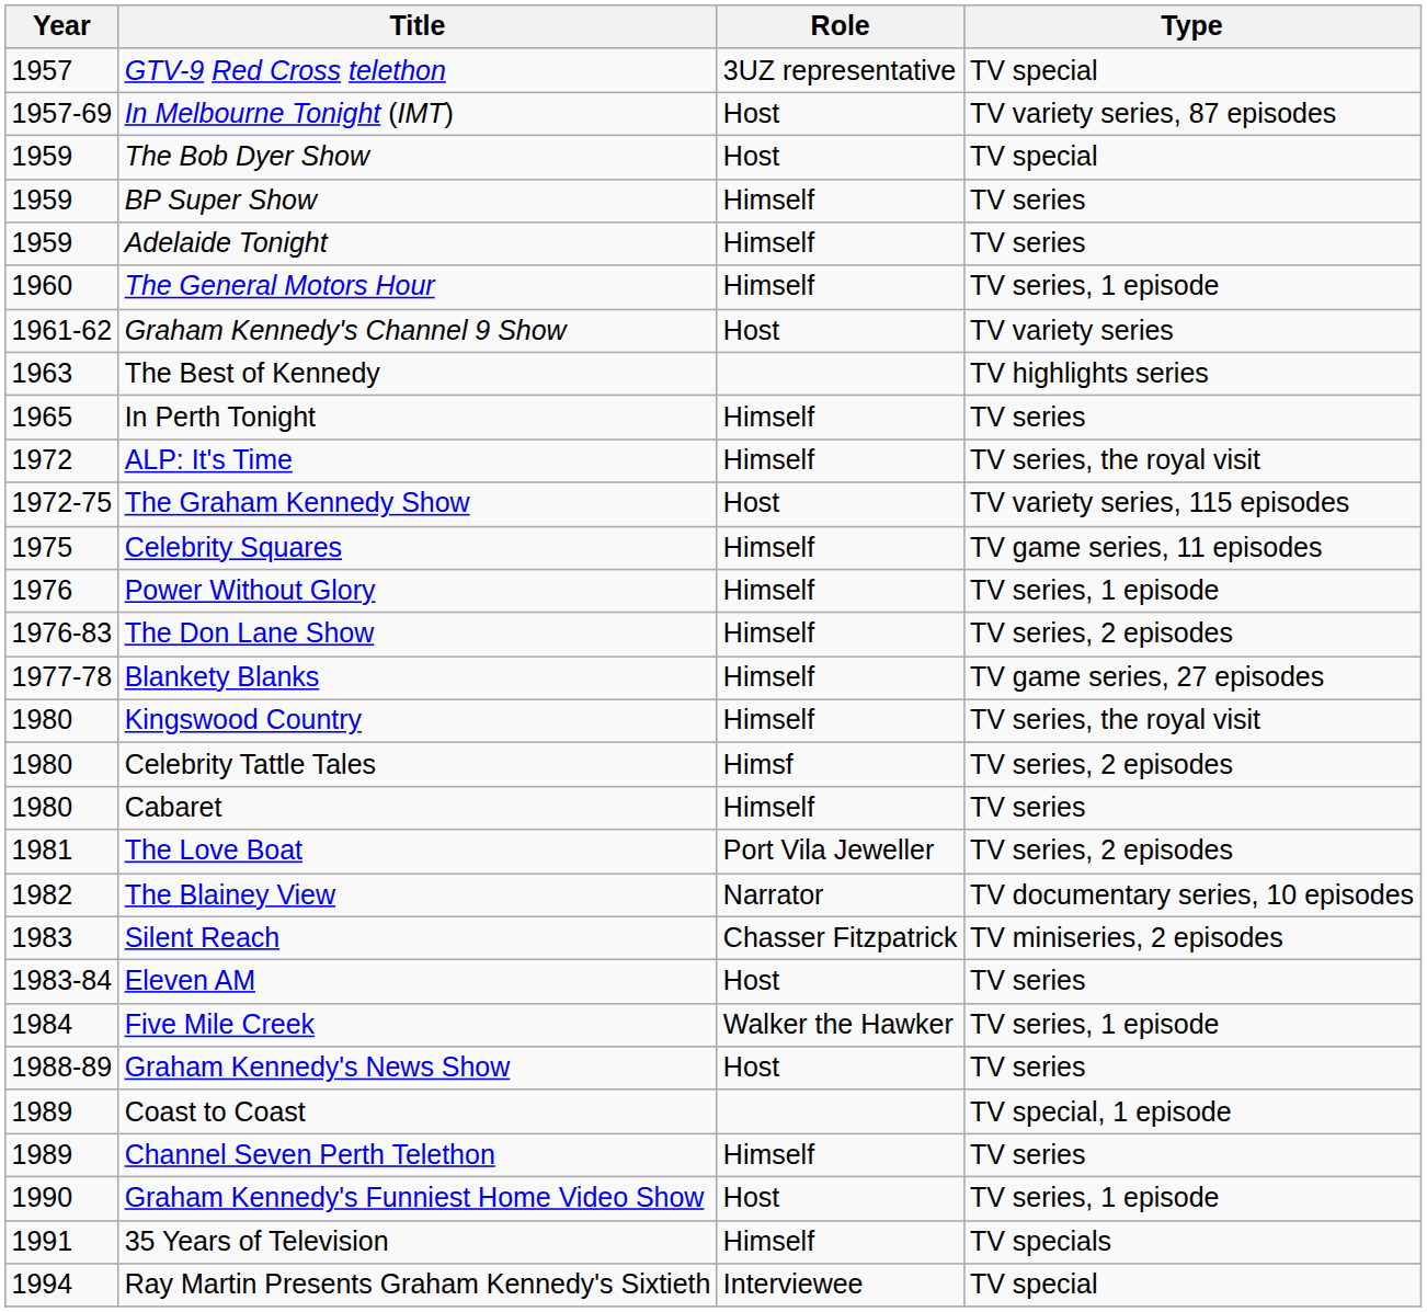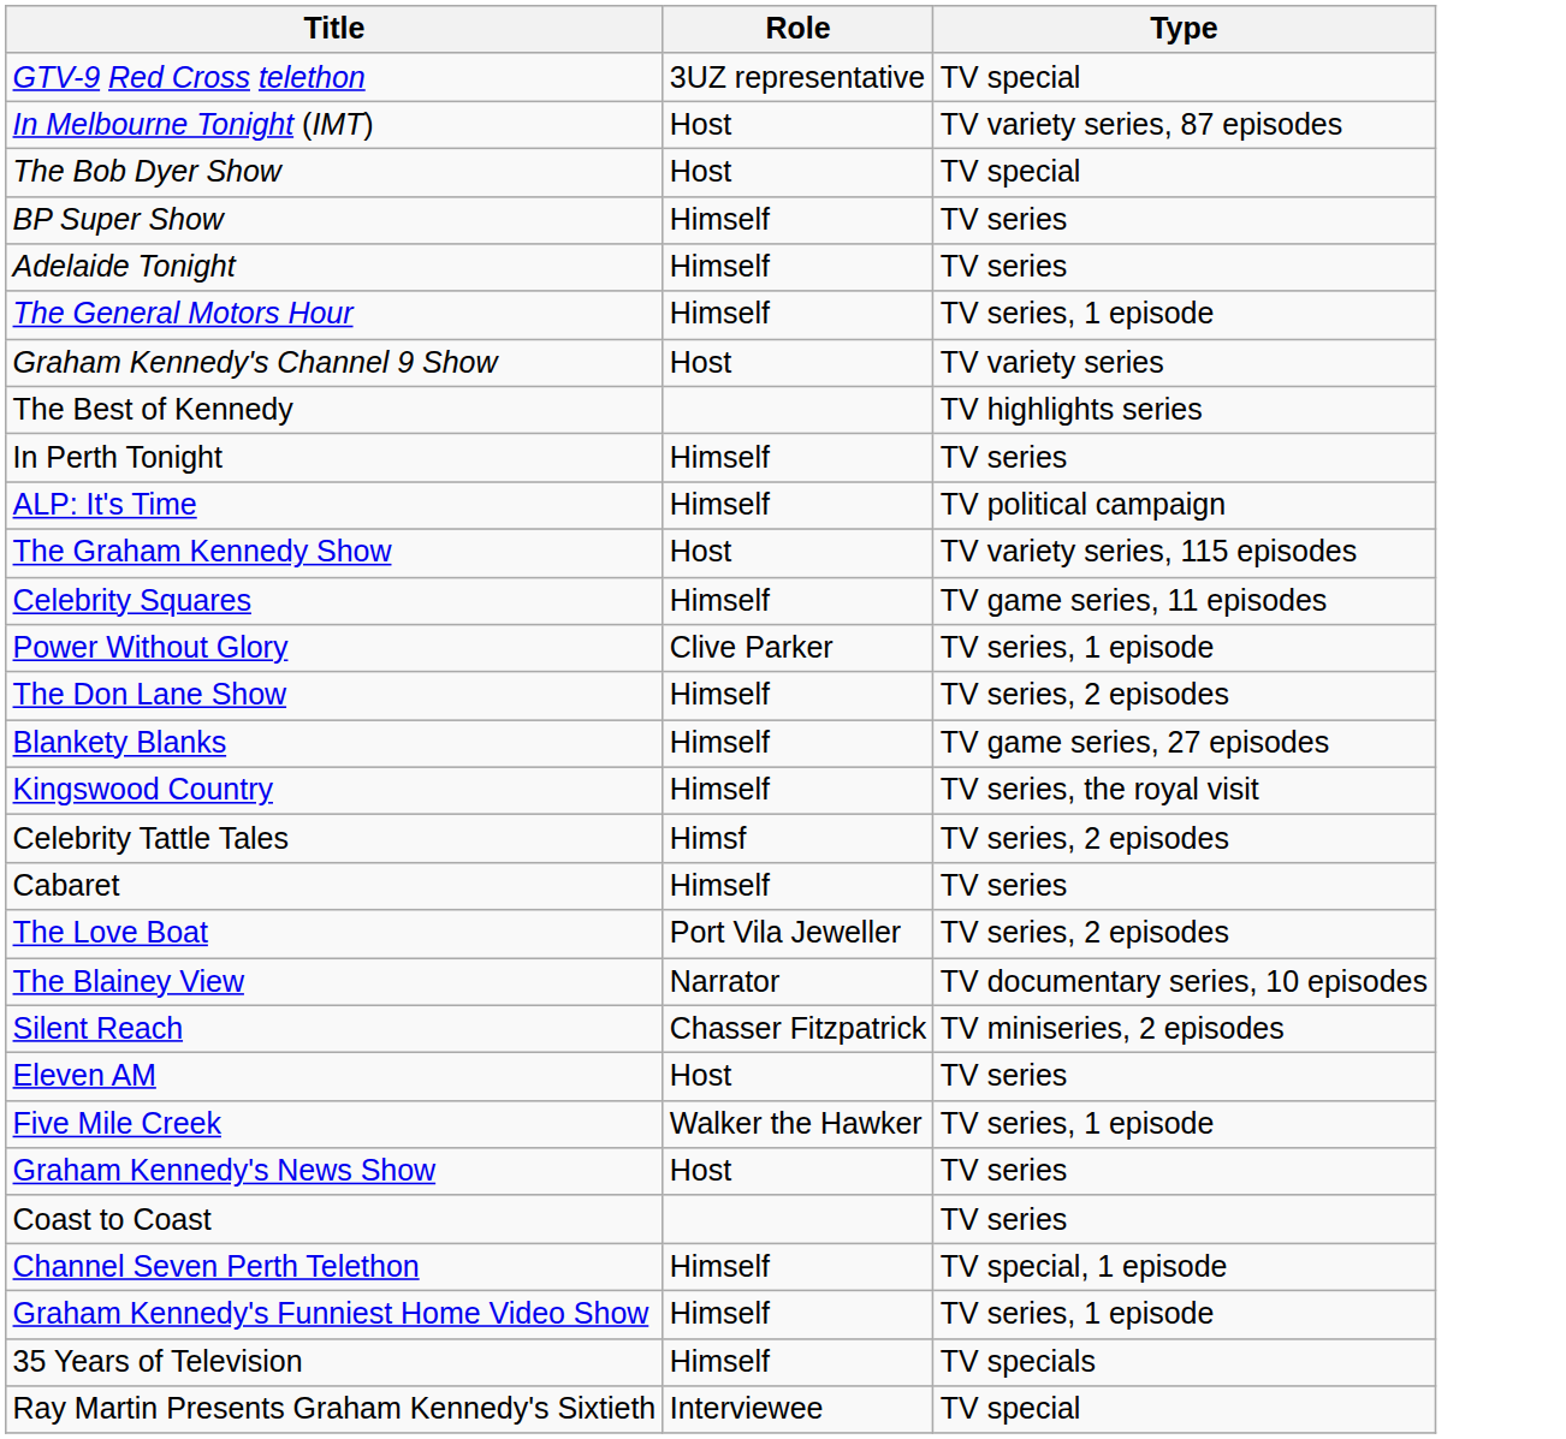 <table class="wikitable">
 <tr>
-<th>Year</th>
 <th>Title</th>
 <th>Role</th>
 <th>Type</th>
 </tr>
 <tr>
-<td>1957</td>
 <td><em><a href='#'>GTV-9</a> <a href='#'>Red Cross</a> <a href='#'>telethon</a></em></td>
 <td>3UZ representative</td>
 <td>TV special</td>
 </tr>
 <tr>
-<td>1957-69</td>
 <td><em><a href='#'>In Melbourne Tonight</a></em> (<em>IMT</em>)</td>
 <td>Host</td>
 <td>TV variety series, 87 episodes</td>
 </tr>
 <tr>
-<td>1959</td>
 <td><em>The Bob Dyer Show</em></td>
 <td>Host</td>
 <td>TV special</td>
 </tr>
 <tr>
-<td>1959</td>
 <td><em>BP Super Show</em></td>
 <td>Himself</td>
 <td>TV series</td>
 </tr>
 <tr>
-<td>1959</td>
 <td><em>Adelaide Tonight</em></td>
 <td>Himself</td>
 <td>TV series</td>
 </tr>
 <tr>
-<td>1960</td>
 <td><em><a href='#'>The General Motors Hour</a></em></td>
 <td>Himself</td>
 <td>TV series, 1 episode</td>
 </tr>
 <tr>
-<td>1961-62</td>
 <td><em>Graham Kennedy's Channel 9 Show<strong></td>
 <td>Host</td>
 <td>TV variety series</td>
 </tr>
 <tr>
-<td>1963</td>
 <td></em>The Best of Kennedy<em></td>
 <td></td>
 <td>TV highlights series</td>
 </tr>
 <tr>
-<td>1965</td>
 <td></em>In Perth Tonight<em></td>
 <td>Himself</td>
 <td>TV series</td>
 </tr>
 <tr>
-<td>1972</td>
 <td></em><a href='#'>ALP: It's Time</a><em></td>
 <td>Himself</td>
-<td>TV series, the royal visit</td>
+<td>TV political campaign</td>
 </tr>
 <tr>
-<td>1972-75</td>
 <td></em><a href='#'>The Graham Kennedy Show</a><em></td>
 <td>Host</td>
 <td>TV variety series, 115 episodes</td>
 </tr>
 <tr>
-<td>1975</td>
 <td></em><a href='#'>Celebrity Squares</a><em></td>
 <td>Himself</td>
 <td>TV game series, 11 episodes</td>
 </tr>
 <tr>
-<td>1976</td>
 <td></em><a href='#'>Power Without Glory</a><em></td>
-<td>Himself</td>
+<td>Clive Parker</td>
 <td>TV series, 1 episode</td>
 </tr>
 <tr>
-<td>1976-83</td>
 <td></em><a href='#'>The Don Lane Show</a><em></td>
 <td>Himself</td>
 <td>TV series, 2 episodes</td>
 </tr>
 <tr>
-<td>1977-78</td>
 <td></em><a href='#'>Blankety Blanks</a><em></td>
 <td>Himself</td>
 <td>TV game series, 27 episodes</td>
 </tr>
 <tr>
-<td>1980</td>
 <td></em><a href='#'>Kingswood Country</a><em></td>
 <td>Himself</td>
 <td>TV series, the royal visit</td>
 </tr>
 <tr>
-<td>1980</td>
 <td></em>Celebrity Tattle Tales<em></td>
 <td>Himsf</td>
 <td>TV series, 2 episodes</td>
 </tr>
 <tr>
-<td>1980</td>
 <td></em>Cabaret<em></td>
 <td>Himself</td>
 <td>TV series</td>
 </tr>
 <tr>
-<td>1981</td>
 <td></em><a href='#'>The Love Boat</a><em></td>
 <td>Port Vila Jeweller</td>
 <td>TV series, 2 episodes</td>
 </tr>
 <tr>
-<td>1982</td>
 <td></em><a href='#'>The Blainey View</a><em></td>
 <td>Narrator</td>
 <td>TV documentary series, 10 episodes</td>
 </tr>
 <tr>
-<td>1983</td>
 <td></em><a href='#'>Silent Reach</a><em></td>
 <td>Chasser Fitzpatrick</td>
 <td>TV miniseries, 2 episodes</td>
 </tr>
 <tr>
-<td>1983-84</td>
 <td></em><a href='#'>Eleven AM</a><em></td>
 <td>Host</td>
 <td>TV series</td>
 </tr>
 <tr>
-<td>1984</td>
 <td></em><a href='#'>Five Mile Creek</a><em></td>
 <td>Walker the Hawker</td>
 <td>TV series, 1 episode</td>
 </tr>
 <tr>
-<td>1988-89</td>
 <td></em><a href='#'>Graham Kennedy's News Show</a><em></td>
 <td>Host</td>
 <td>TV series</td>
 </tr>
 <tr>
-<td>1989</td>
 <td></em>Coast to Coast<em></td>
 <td></td>
+<td>TV series</td>
+</tr>
+<tr>
+<td></em><a href='#'>Channel Seven Perth Telethon</a><em></td>
+<td>Himself</td>
 <td>TV special, 1 episode</td>
 </tr>
 <tr>
-<td>1989</td>
-<td></em><a href='#'>Channel Seven Perth Telethon</a><em></td>
+<td></em><a href='#'>Graham Kennedy's Funniest Home Video Show</a><em></td>
 <td>Himself</td>
-<td>TV series</td>
-</tr>
-<tr>
-<td>1990</td>
-<td></em><a href='#'>Graham Kennedy's Funniest Home Video Show</a><em></td>
-<td>Host</td>
 <td>TV series, 1 episode</td>
 </tr>
 <tr>
-<td>1991</td>
 <td></em>35 Years of Television<em></td>
 <td>Himself</td>
 <td>TV specials</td>
 </tr>
 <tr>
-<td>1994</td>
 <td></em>Ray Martin Presents Graham Kennedy's Sixtieth<em></td>
 <td>Interviewee</td>
 <td>TV special</td>
 </tr>
 </table>
